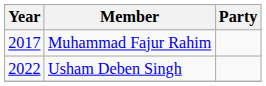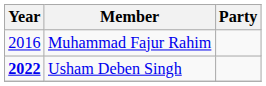 <table class="wikitable sortable">
 <tr>
 <th>Year</th>
 <th>Member</th>
 <th colspan="2">Party</th>
 </tr>
 <tr>
-<td><a href='#'>2017</a></td>
+<td><a href='#'>2016</a></td>
 <td><a href='#'>Muhammad Fajur Rahim</a></td>
 <td></td>
 </tr>
 <tr>
-<td><a href='#'>2022</a></td>
+<td><strong><a href='#'>2022</a></strong></td>
 <td><a href='#'>Usham Deben Singh</a></td>
 <td></td>
 </tr>
 <tr>
 </tr>
 </table>
